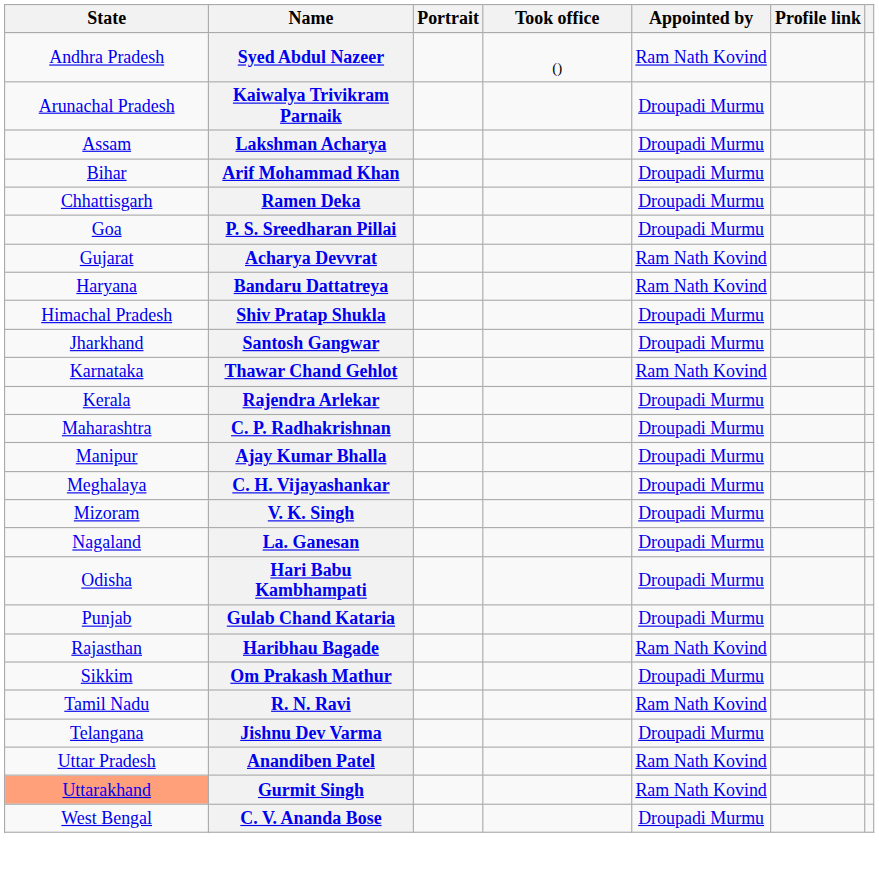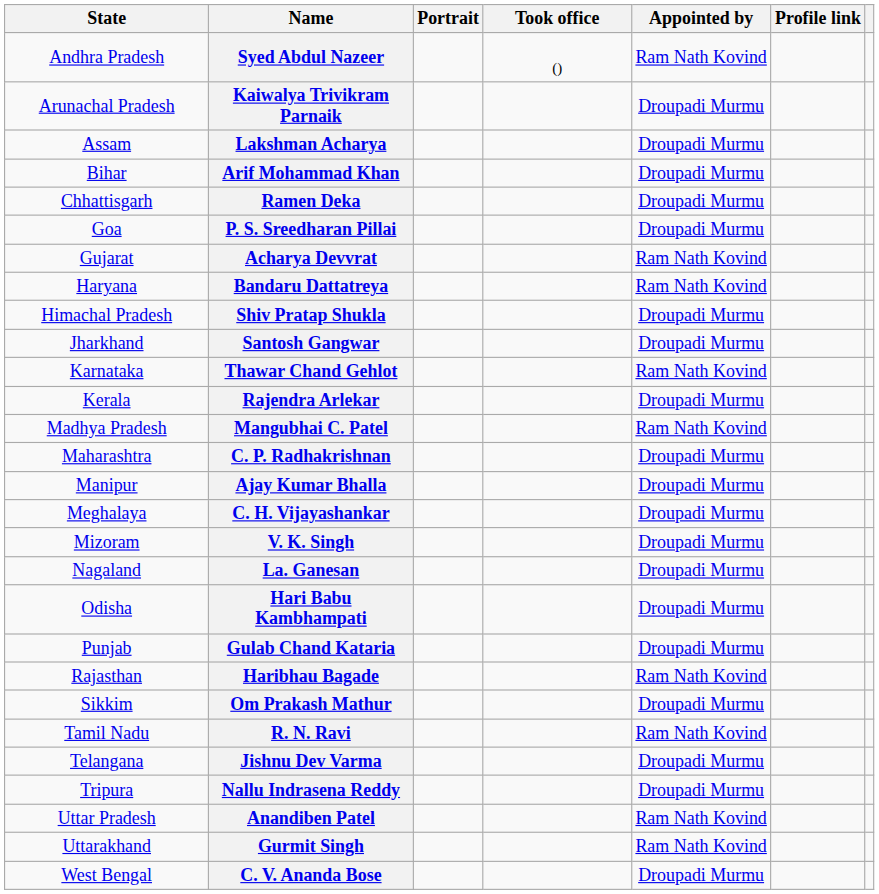 <table class="sortable wikitable" style="text-align:center">
 <tr>
 <th scope="col" style="width: 175px;">State<br></th>
 <th scope="col" style="width: 175px;">Name</th>
 <th scope="col" class="unsortable">Portrait</th>
 <th scope="col" style="width: 125px;">Took office<br></th>
 <th>Appointed by</th>
 <th>Profile link</th>
 <th scope="col" class="unsortable"></th>
 </tr>
 <tr>
 <td><a href='#'>Andhra Pradesh</a><br></td>
 <th><a href='#'>Syed Abdul Nazeer</a></th>
 <td></td>
 <td><br><small>()</small></td>
 <td><a href='#'>Ram Nath Kovind</a></td>
 <td></td>
 <td></td>
 </tr>
 <tr>
 <td><a href='#'>Arunachal Pradesh</a><br></td>
 <th><a href='#'>Kaiwalya Trivikram Parnaik</a></th>
 <td></td>
 <td><br></td>
 <td><a href='#'>Droupadi Murmu</a></td>
 <td></td>
 <td></td>
 </tr>
 <tr>
 <td><a href='#'>Assam</a><br></td>
 <th><a href='#'>Lakshman Acharya</a></th>
 <td></td>
 <td><br></td>
 <td><a href='#'>Droupadi Murmu</a></td>
 <td></td>
 <td></td>
 </tr>
 <tr>
 <td><a href='#'>Bihar</a><br></td>
 <th><a href='#'>Arif Mohammad Khan</a></th>
 <td></td>
 <td><br></td>
 <td><a href='#'>Droupadi Murmu</a></td>
 <td><br></td>
 <td></td>
 </tr>
 <tr>
 <td><a href='#'>Chhattisgarh</a><br></td>
 <th><a href='#'>Ramen Deka</a></th>
 <td></td>
 <td><br></td>
 <td><a href='#'>Droupadi Murmu</a></td>
 <td></td>
 <td></td>
 </tr>
 <tr>
 <td><a href='#'>Goa</a><br></td>
 <th><a href='#'>P. S. Sreedharan Pillai</a></th>
 <td></td>
 <td><br></td>
 <td><a href='#'>Droupadi Murmu</a></td>
 <td> </td>
 <td></td>
 </tr>
 <tr>
 <td><a href='#'>Gujarat</a><br></td>
 <th><a href='#'>Acharya Devvrat</a></th>
 <td></td>
 <td><br></td>
 <td><a href='#'>Ram Nath Kovind</a></td>
 <td></td>
 <td></td>
 </tr>
 <tr>
 <td><a href='#'>Haryana</a><br></td>
 <th><a href='#'>Bandaru Dattatreya</a></th>
 <td></td>
 <td><br></td>
 <td><a href='#'>Ram Nath Kovind</a></td>
 <td></td>
 <td></td>
 </tr>
 <tr>
 <td><a href='#'>Himachal Pradesh</a><br></td>
 <th><a href='#'>Shiv Pratap Shukla</a></th>
 <td></td>
 <td><br></td>
 <td><a href='#'>Droupadi Murmu</a></td>
 <td></td>
 <td></td>
 </tr>
 <tr>
 <td><a href='#'>Jharkhand</a><br></td>
 <th><a href='#'>Santosh Gangwar</a></th>
 <td></td>
 <td><br></td>
 <td><a href='#'>Droupadi Murmu</a></td>
 <td></td>
 <td></td>
 </tr>
 <tr>
 <td><a href='#'>Karnataka</a><br></td>
 <th><a href='#'>Thawar Chand Gehlot</a></th>
 <td></td>
 <td><br></td>
 <td><a href='#'>Ram Nath Kovind</a></td>
 <td></td>
 <td></td>
 </tr>
 <tr>
 <td><a href='#'>Kerala</a><br></td>
 <th><a href='#'>Rajendra Arlekar</a></th>
 <td></td>
 <td><br></td>
 <td><a href='#'>Droupadi Murmu</a></td>
 <td></td>
 <td></td>
 </tr>
 <tr>
+<td><a href='#'>Madhya Pradesh</a><br></td>
+<th><a href='#'>Mangubhai C. Patel</a></th>
+<td></td>
+<td><br></td>
+<td><a href='#'>Ram Nath Kovind</a></td>
+<td> </td>
+<td></td>
+</tr>
+<tr>
 <td><a href='#'>Maharashtra</a><br></td>
 <th><a href='#'>C. P. Radhakrishnan</a></th>
 <td></td>
 <td><br></td>
 <td><a href='#'>Droupadi Murmu</a></td>
 <td></td>
 <td></td>
 </tr>
 <tr>
 <td><a href='#'>Manipur</a><br></td>
 <th><a href='#'>Ajay Kumar Bhalla</a></th>
 <td></td>
 <td><br></td>
 <td><a href='#'>Droupadi Murmu</a></td>
 <td></td>
 <td></td>
 </tr>
 <tr>
 <td><a href='#'>Meghalaya</a><br></td>
 <th><a href='#'>C. H. Vijayashankar</a></th>
 <td></td>
 <td><br></td>
 <td><a href='#'>Droupadi Murmu</a></td>
 <td></td>
 <td></td>
 </tr>
 <tr>
 <td><a href='#'>Mizoram</a><br></td>
 <th><a href='#'>V. K. Singh</a></th>
 <td></td>
 <td><br></td>
 <td><a href='#'>Droupadi Murmu</a></td>
 <td> </td>
 <td></td>
 </tr>
 <tr>
 <td><a href='#'>Nagaland</a><br></td>
 <th><a href='#'>La. Ganesan</a></th>
 <td></td>
 <td><br></td>
 <td><a href='#'>Droupadi Murmu</a></td>
 <td></td>
 <td></td>
 </tr>
 <tr>
 <td><a href='#'>Odisha</a><br></td>
 <th><a href='#'>Hari Babu Kambhampati</a></th>
 <td></td>
 <td><br></td>
 <td><a href='#'>Droupadi Murmu</a></td>
 <td></td>
 <td></td>
 </tr>
 <tr>
 <td><a href='#'>Punjab</a><br></td>
 <th><a href='#'>Gulab Chand Kataria</a></th>
 <td></td>
 <td><br></td>
 <td><a href='#'>Droupadi Murmu</a></td>
 <td></td>
 <td></td>
 </tr>
 <tr>
 <td><a href='#'>Rajasthan</a> <br></td>
 <th><a href='#'>Haribhau Bagade</a></th>
 <td></td>
 <td><br></td>
 <td><a href='#'>Ram Nath Kovind</a></td>
 <td></td>
 <td></td>
 </tr>
 <tr>
 <td><a href='#'>Sikkim</a><br></td>
 <th><a href='#'>Om Prakash Mathur</a></th>
 <td></td>
 <td><br></td>
 <td><a href='#'>Droupadi Murmu</a></td>
 <td></td>
 <td></td>
 </tr>
 <tr>
 <td><a href='#'>Tamil Nadu</a><br></td>
 <th><a href='#'>R. N. Ravi</a></th>
 <td></td>
 <td><br></td>
 <td><a href='#'>Ram Nath Kovind</a></td>
 <td></td>
 <td></td>
 </tr>
 <tr>
 <td><a href='#'>Telangana</a><br></td>
 <th><a href='#'>Jishnu Dev Varma</a></th>
 <td></td>
 <td><br></td>
 <td><a href='#'>Droupadi Murmu</a></td>
 <td></td>
 <td></td>
 </tr>
 <tr>
+<td><a href='#'>Tripura</a><br></td>
+<th><a href='#'>Nallu Indrasena Reddy</a></th>
+<td></td>
+<td><br></td>
+<td><a href='#'>Droupadi Murmu</a></td>
+<td></td>
+<td></td>
+</tr>
+<tr>
 <td><a href='#'>Uttar Pradesh</a><br></td>
 <th><a href='#'>Anandiben Patel</a></th>
 <td></td>
 <td><br></td>
 <td><a href='#'>Ram Nath Kovind</a></td>
 <td></td>
 <td></td>
 </tr>
 <tr>
-<td style="background: lightsalmon;"><a href='#'>Uttarakhand</a><br></td>
+<td><a href='#'>Uttarakhand</a><br></td>
 <th><a href='#'>Gurmit Singh</a></th>
 <td></td>
 <td><br></td>
 <td><a href='#'>Ram Nath Kovind</a></td>
 <td></td>
 <td></td>
 </tr>
 <tr>
 <td><a href='#'>West Bengal</a><br></td>
 <th><a href='#'>C. V. Ananda Bose</a></th>
 <td></td>
 <td><br></td>
 <td><a href='#'>Droupadi Murmu</a></td>
 <td></td>
 <td></td>
 </tr>
 </table>
